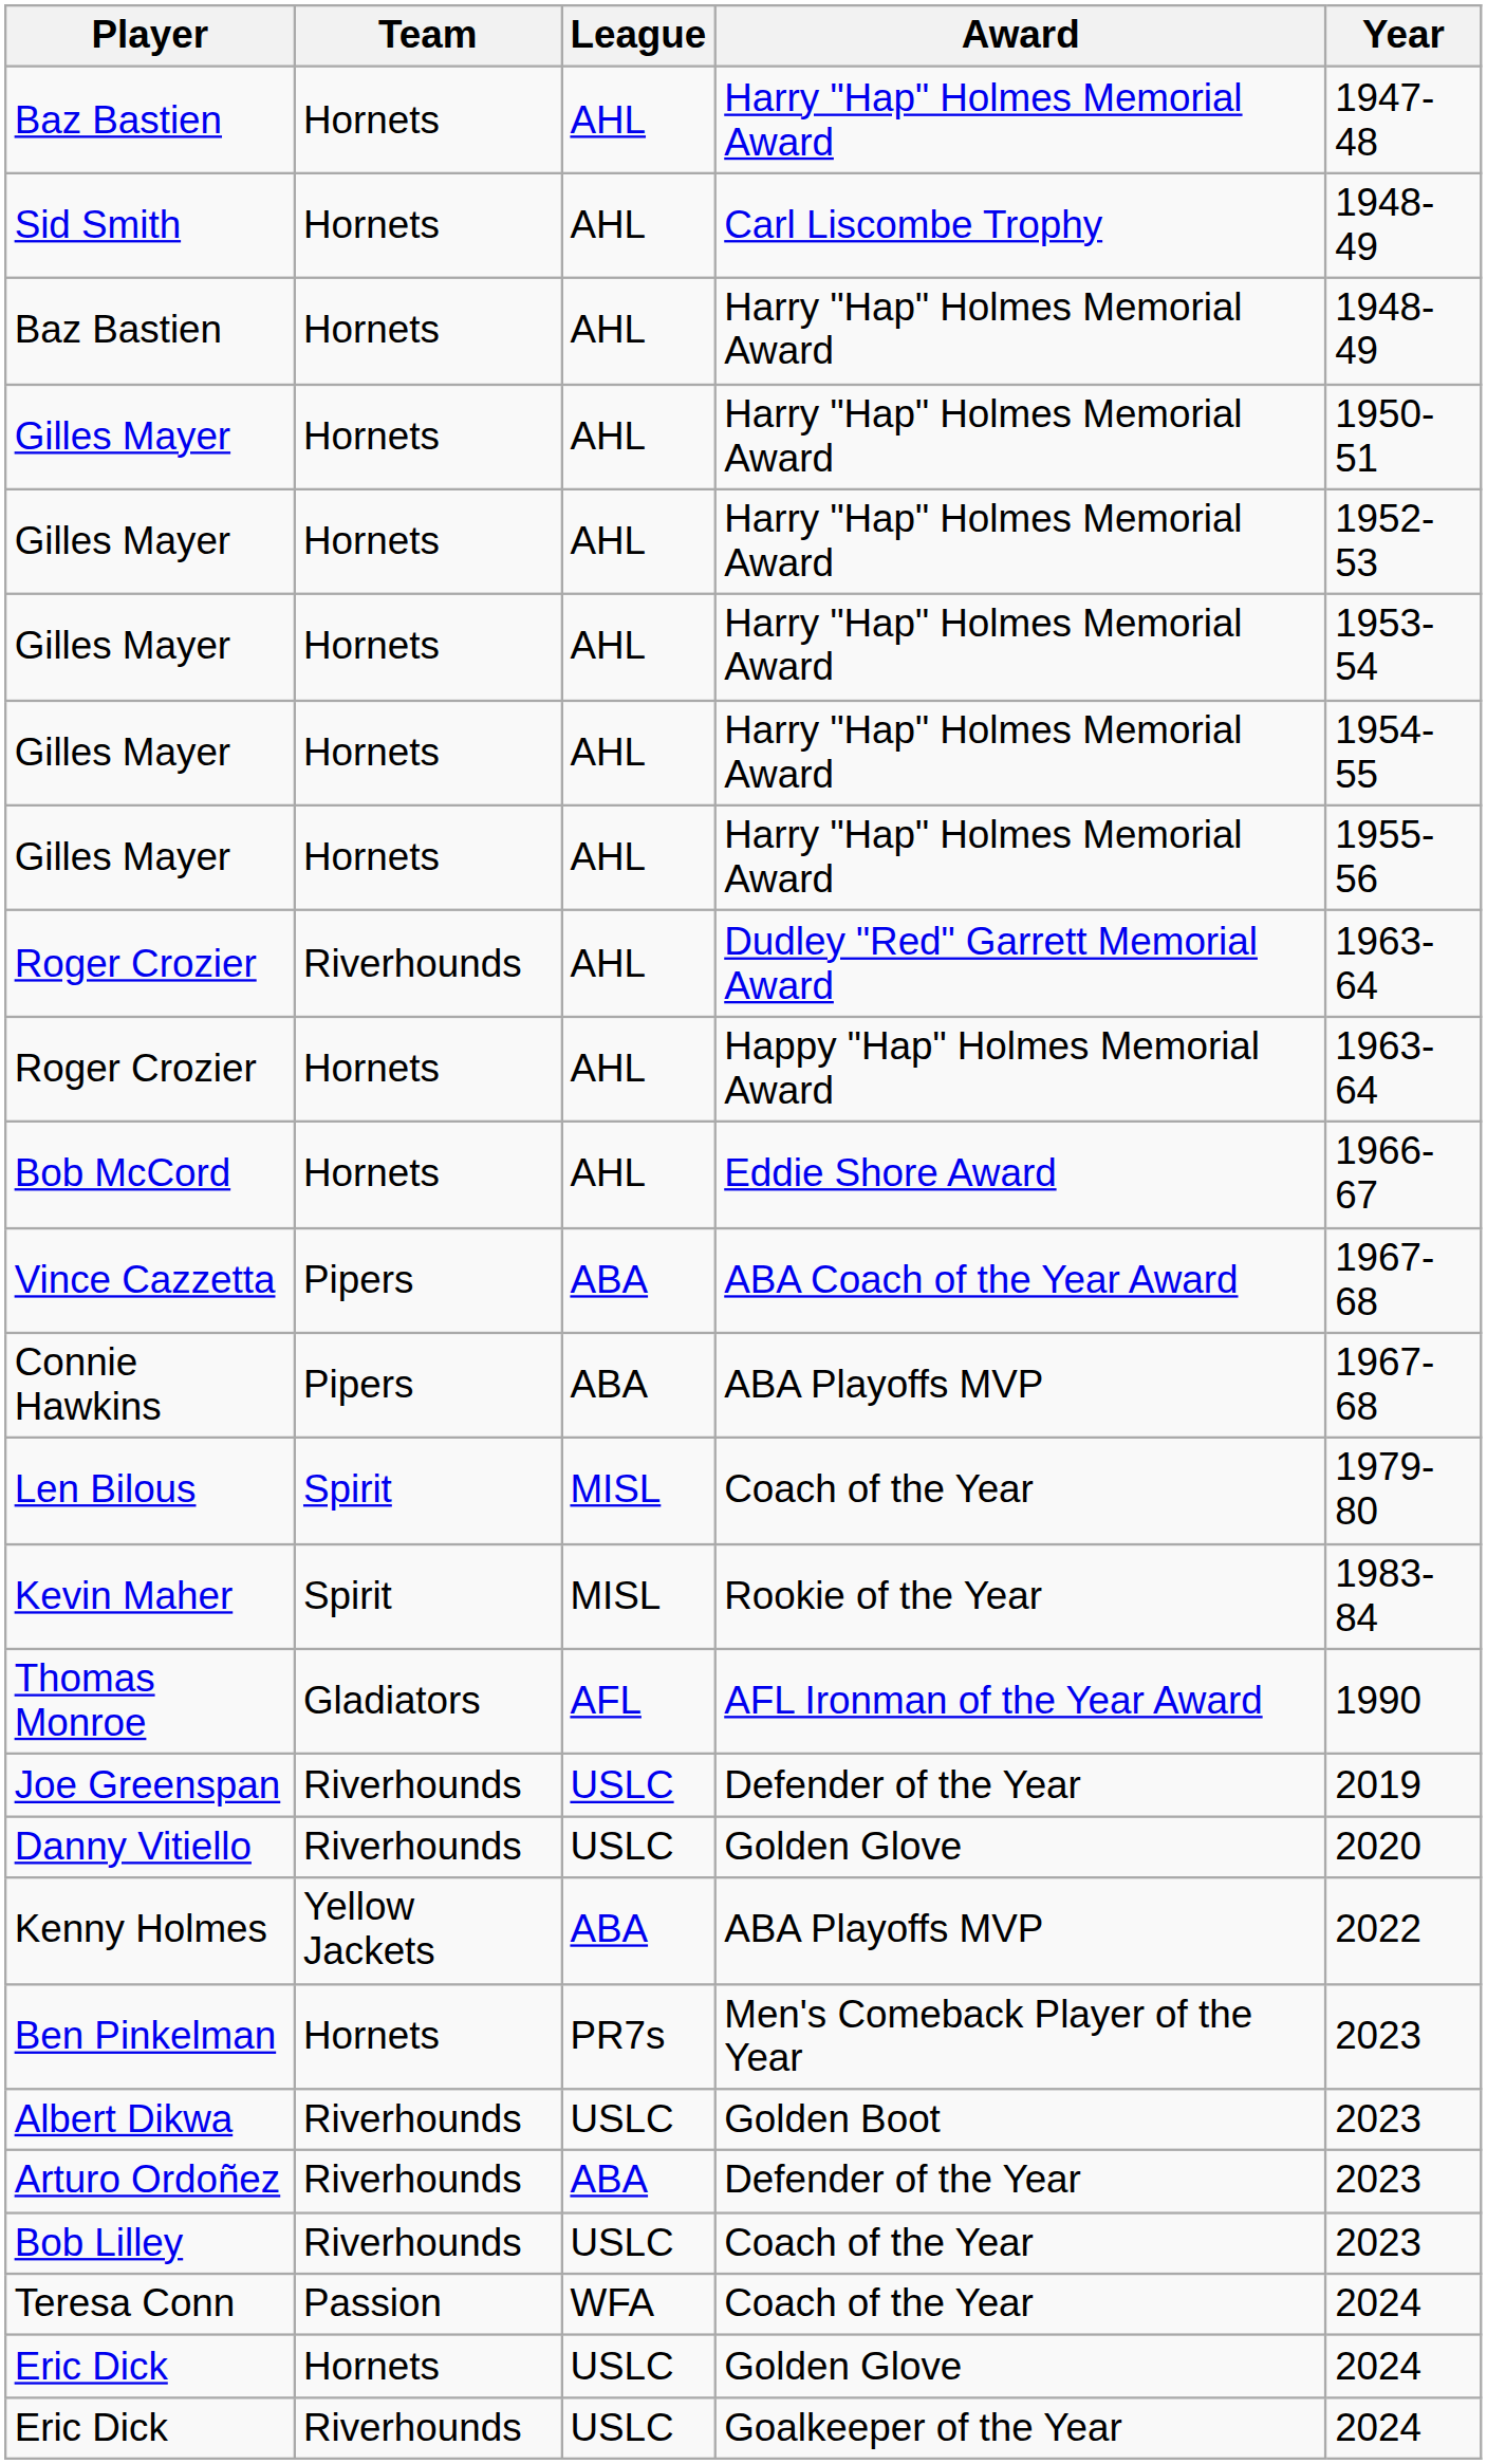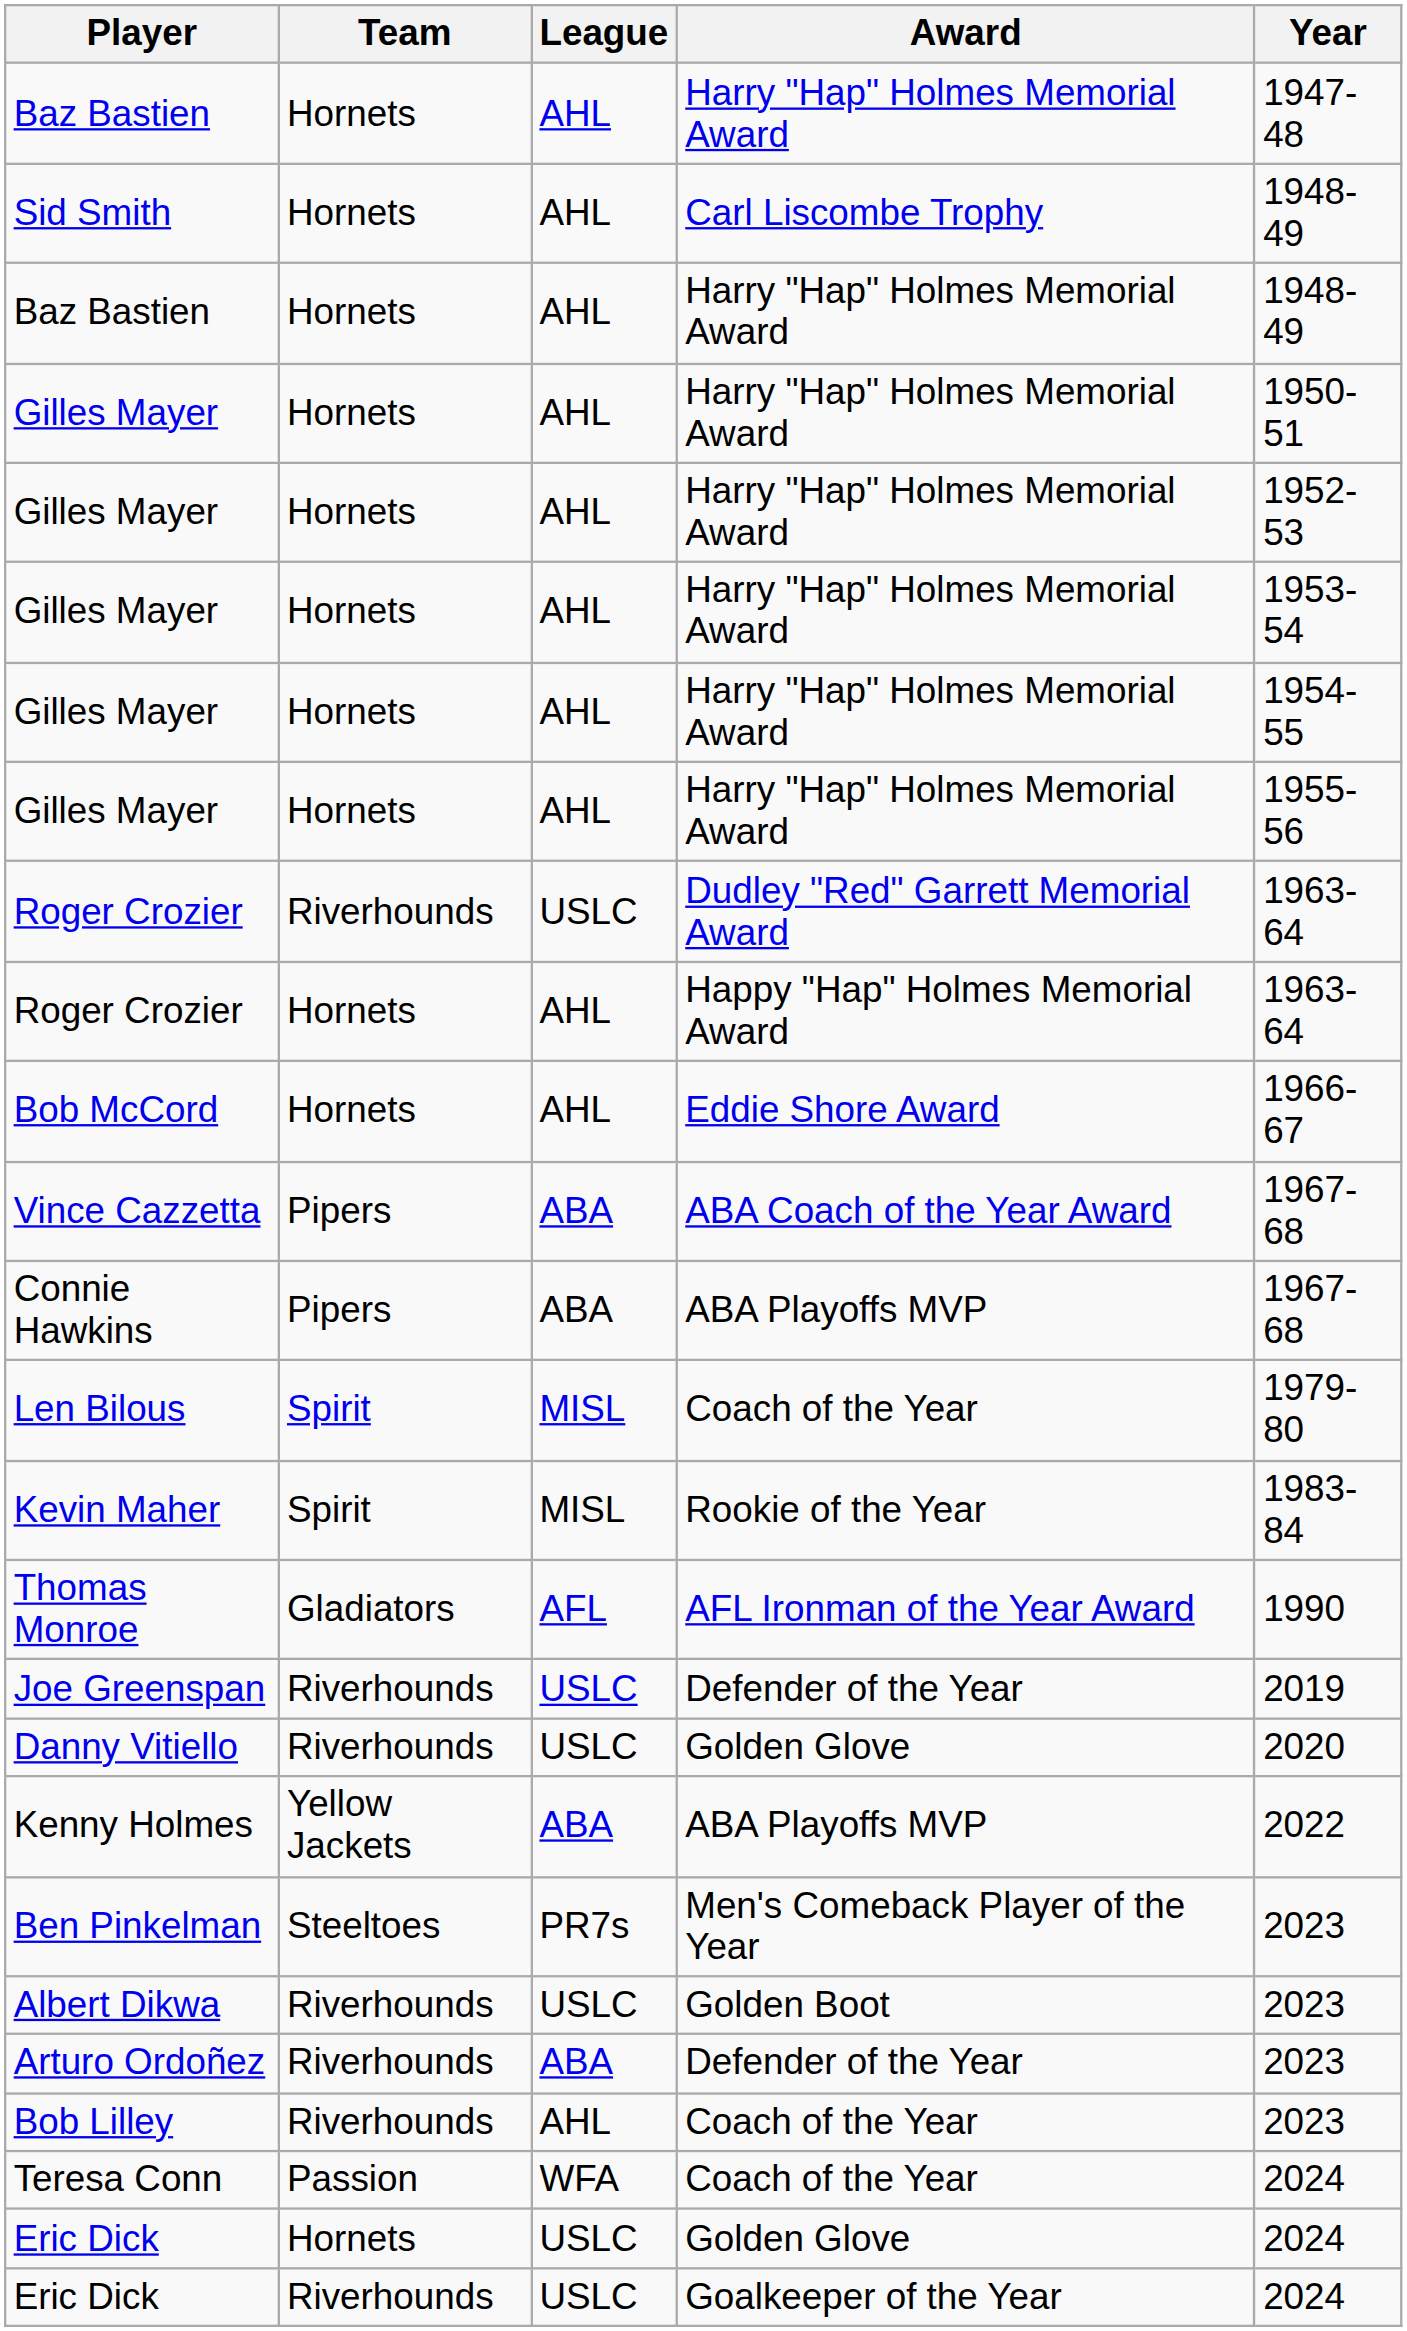 <table class="wikitable mw-collapsible mw-collapsed">
 <tr>
 <th scope="col">Player</th>
 <th scope="col">Team</th>
 <th scope="col">League</th>
 <th scope="col">Award</th>
 <th scope="col">Year</th>
 </tr>
 <tr>
 <td><a href='#'>Baz Bastien</a></td>
 <td>Hornets</td>
 <td><a href='#'>AHL</a></td>
 <td><a href='#'>Harry "Hap" Holmes Memorial Award</a></td>
 <td>1947-48</td>
 </tr>
 <tr>
 <td><a href='#'>Sid Smith</a></td>
 <td>Hornets</td>
 <td>AHL</td>
 <td><a href='#'>Carl Liscombe Trophy</a></td>
 <td>1948-49</td>
 </tr>
 <tr>
 <td>Baz Bastien</td>
 <td>Hornets</td>
 <td>AHL</td>
 <td>Harry "Hap" Holmes Memorial Award</td>
 <td>1948-49</td>
 </tr>
 <tr>
 <td><a href='#'>Gilles Mayer</a></td>
 <td>Hornets</td>
 <td>AHL</td>
 <td>Harry "Hap" Holmes Memorial Award</td>
 <td>1950-51</td>
 </tr>
 <tr>
 <td>Gilles Mayer</td>
 <td>Hornets</td>
 <td>AHL</td>
 <td>Harry "Hap" Holmes Memorial Award</td>
 <td>1952-53</td>
 </tr>
 <tr>
 <td>Gilles Mayer</td>
 <td>Hornets</td>
 <td>AHL</td>
 <td>Harry "Hap" Holmes Memorial Award</td>
 <td>1953-54</td>
 </tr>
 <tr>
 <td>Gilles Mayer</td>
 <td>Hornets</td>
 <td>AHL</td>
 <td>Harry "Hap" Holmes Memorial Award</td>
 <td>1954-55</td>
 </tr>
 <tr>
 <td>Gilles Mayer</td>
 <td>Hornets</td>
 <td>AHL</td>
 <td>Harry "Hap" Holmes Memorial Award</td>
 <td>1955-56</td>
 </tr>
 <tr>
 <td><a href='#'>Roger Crozier</a></td>
 <td>Riverhounds</td>
-<td>AHL</td>
+<td>USLC</td>
 <td><a href='#'>Dudley "Red" Garrett Memorial Award</a></td>
 <td>1963-64</td>
 </tr>
 <tr>
 <td>Roger Crozier</td>
 <td>Hornets</td>
 <td>AHL</td>
 <td>Happy "Hap" Holmes Memorial Award</td>
 <td>1963-64</td>
 </tr>
 <tr>
 <td><a href='#'>Bob McCord</a></td>
 <td>Hornets</td>
 <td>AHL</td>
 <td><a href='#'>Eddie Shore Award</a></td>
 <td>1966-67</td>
 </tr>
 <tr>
 <td><a href='#'>Vince Cazzetta</a></td>
 <td>Pipers</td>
 <td><a href='#'>ABA</a></td>
 <td><a href='#'>ABA Coach of the Year Award</a></td>
 <td>1967-68</td>
 </tr>
 <tr>
 <td>Connie Hawkins</td>
 <td>Pipers</td>
 <td>ABA</td>
 <td>ABA Playoffs MVP</td>
 <td>1967-68</td>
 </tr>
 <tr>
 <td><a href='#'>Len Bilous</a></td>
 <td><a href='#'>Spirit</a></td>
 <td><a href='#'>MISL</a></td>
 <td>Coach of the Year</td>
 <td>1979-80</td>
 </tr>
 <tr>
 <td><a href='#'>Kevin Maher</a></td>
 <td>Spirit</td>
 <td>MISL</td>
 <td>Rookie of the Year</td>
 <td>1983-84</td>
 </tr>
 <tr>
 <td><a href='#'>Thomas Monroe</a></td>
 <td>Gladiators</td>
 <td><a href='#'>AFL</a></td>
 <td><a href='#'>AFL Ironman of the Year Award</a></td>
 <td>1990</td>
 </tr>
 <tr>
 <td><a href='#'>Joe Greenspan</a></td>
 <td>Riverhounds</td>
 <td><a href='#'>USLC</a></td>
 <td>Defender of the Year</td>
 <td>2019</td>
 </tr>
 <tr>
 <td><a href='#'>Danny Vitiello</a></td>
 <td>Riverhounds</td>
 <td>USLC</td>
 <td>Golden Glove</td>
 <td>2020</td>
 </tr>
 <tr>
 <td>Kenny Holmes</td>
 <td>Yellow Jackets</td>
 <td><a href='#'>ABA</a></td>
 <td>ABA Playoffs MVP</td>
 <td>2022</td>
 </tr>
 <tr>
 <td><a href='#'>Ben Pinkelman</a></td>
-<td>Hornets</td>
+<td>Steeltoes</td>
 <td>PR7s</td>
 <td>Men's Comeback Player of the Year</td>
 <td>2023</td>
 </tr>
 <tr>
 <td><a href='#'>Albert Dikwa</a></td>
 <td>Riverhounds</td>
 <td>USLC</td>
 <td>Golden Boot</td>
 <td>2023</td>
 </tr>
 <tr>
 <td><a href='#'>Arturo Ordoñez</a></td>
 <td>Riverhounds</td>
 <td><a href='#'>ABA</a></td>
 <td>Defender of the Year</td>
 <td>2023</td>
 </tr>
 <tr>
 <td><a href='#'>Bob Lilley</a></td>
 <td>Riverhounds</td>
-<td>USLC</td>
+<td>AHL</td>
 <td>Coach of the Year</td>
 <td>2023</td>
 </tr>
 <tr>
 <td>Teresa Conn</td>
 <td>Passion</td>
 <td>WFA</td>
 <td>Coach of the Year</td>
 <td>2024</td>
 </tr>
 <tr>
 <td><a href='#'>Eric Dick</a></td>
 <td>Hornets</td>
 <td>USLC</td>
 <td>Golden Glove</td>
 <td>2024</td>
 </tr>
 <tr>
 <td>Eric Dick</td>
 <td>Riverhounds</td>
 <td>USLC</td>
 <td>Goalkeeper of the Year</td>
 <td>2024</td>
 </tr>
 </table>
